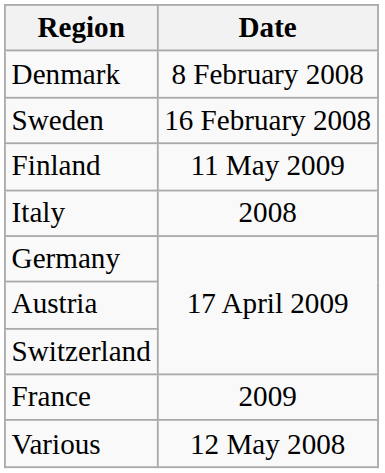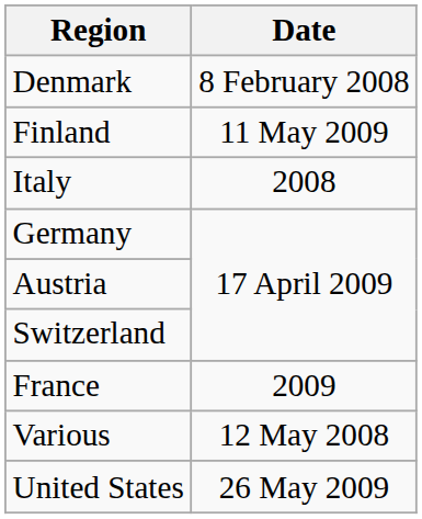 <table class="wikitable">
 <tr>
 <th>Region</th>
 <th>Date</th>
 </tr>
 <tr>
 <td>Denmark</td>
 <td align="center">8 February 2008</td>
-</tr>
-<tr>
-<td>Sweden</td>
-<td align="center">16 February 2008</td>
 </tr>
 <tr>
 <td>Finland</td>
 <td align="center">11 May 2009</td>
 </tr>
 <tr>
 <td>Italy</td>
 <td align="center">2008</td>
 </tr>
 <tr>
 <td>Germany</td>
 <td align="center" rowspan="3">17 April 2009</td>
 </tr>
 <tr>
 <td>Austria</td>
 </tr>
 <tr>
 <td>Switzerland</td>
 </tr>
 <tr>
 <td>France</td>
 <td align="center">2009</td>
 </tr>
 <tr>
 <td>Various</td>
 <td align="center">12 May 2008</td>
 </tr>
+<tr>
+<td>United States</td>
+<td align="center">26 May 2009</td>
+</tr>
 </table>
